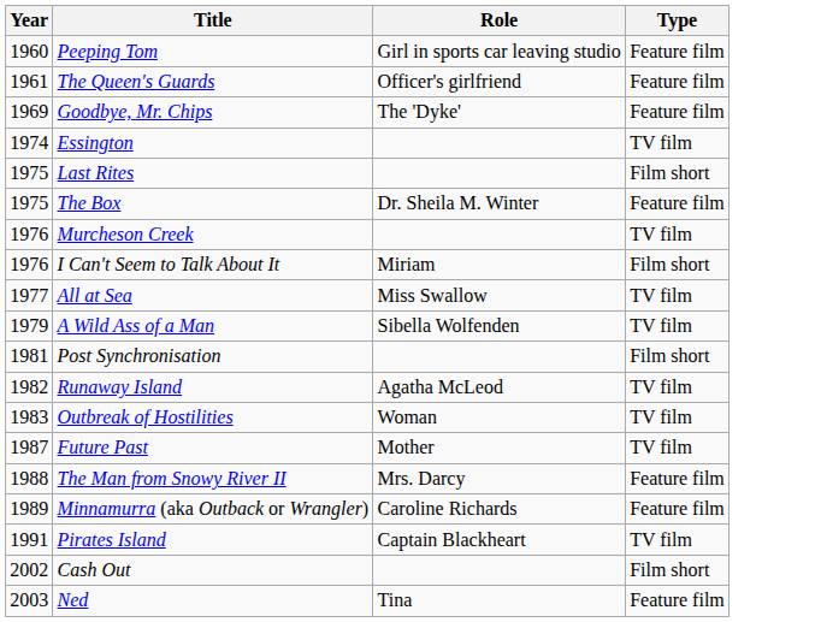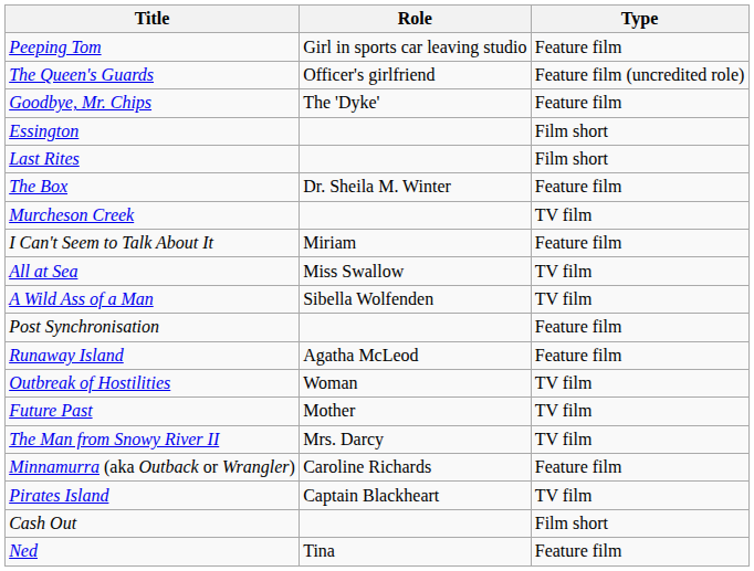 <table class="wikitable sortable">
 <tr>
-<th>Year</th>
 <th>Title</th>
 <th>Role</th>
 <th>Type</th>
 </tr>
 <tr>
-<td>1960</td>
 <td><em><a href='#'>Peeping Tom</a></em></td>
 <td>Girl in sports car leaving studio</td>
 <td>Feature film</td>
 </tr>
 <tr>
-<td>1961</td>
 <td><em><a href='#'>The Queen's Guards</a></em></td>
 <td>Officer's girlfriend</td>
-<td>Feature film</td>
+<td>Feature film (uncredited role)</td>
 </tr>
 <tr>
-<td>1969</td>
 <td><em><a href='#'>Goodbye, Mr. Chips</a></em></td>
 <td>The 'Dyke'</td>
 <td>Feature film</td>
 </tr>
 <tr>
-<td>1974</td>
 <td><em><a href='#'>Essington</a></em></td>
 <td></td>
-<td>TV film</td>
+<td>Film short</td>
 </tr>
 <tr>
-<td>1975</td>
 <td><em><a href='#'>Last Rites</a></em></td>
 <td></td>
 <td>Film short</td>
 </tr>
 <tr>
-<td>1975</td>
 <td><em><a href='#'>The Box</a></em></td>
 <td>Dr. Sheila M. Winter</td>
 <td>Feature film</td>
 </tr>
 <tr>
-<td>1976</td>
 <td><em><a href='#'>Murcheson Creek</a></em></td>
 <td></td>
 <td>TV film</td>
 </tr>
 <tr>
-<td>1976</td>
 <td><em>I Can't Seem to Talk About It</em></td>
 <td>Miriam</td>
-<td>Film short</td>
+<td>Feature film</td>
 </tr>
 <tr>
-<td>1977</td>
 <td><em><a href='#'>All at Sea</a></em></td>
 <td>Miss Swallow</td>
 <td>TV film</td>
 </tr>
 <tr>
-<td>1979</td>
 <td><em><a href='#'>A Wild Ass of a Man</a></em></td>
 <td>Sibella Wolfenden</td>
 <td>TV film</td>
 </tr>
 <tr>
-<td>1981</td>
 <td><em>Post Synchronisation</em></td>
 <td></td>
-<td>Film short</td>
+<td>Feature film</td>
 </tr>
 <tr>
-<td>1982</td>
 <td><em><a href='#'>Runaway Island</a></em></td>
 <td>Agatha McLeod</td>
-<td>TV film</td>
+<td>Feature film</td>
 </tr>
 <tr>
-<td>1983</td>
 <td><em><a href='#'>Outbreak of Hostilities</a></em></td>
 <td>Woman</td>
 <td>TV film</td>
 </tr>
 <tr>
-<td>1987</td>
 <td><em><a href='#'>Future Past</a></em></td>
 <td>Mother</td>
 <td>TV film</td>
 </tr>
 <tr>
-<td>1988</td>
 <td><em><a href='#'>The Man from Snowy River II</a></em></td>
 <td>Mrs. Darcy</td>
-<td>Feature film</td>
+<td>TV film</td>
 </tr>
 <tr>
-<td>1989</td>
 <td><em><a href='#'>Minnamurra</a></em> (aka <em>Outback</em> or <em>Wrangler</em>)</td>
 <td>Caroline Richards</td>
 <td>Feature film</td>
 </tr>
 <tr>
-<td>1991</td>
 <td><em><a href='#'>Pirates Island</a></em></td>
 <td>Captain Blackheart</td>
 <td>TV film</td>
 </tr>
 <tr>
-<td>2002</td>
 <td><em>Cash Out</em></td>
 <td></td>
 <td>Film short</td>
 </tr>
 <tr>
-<td>2003</td>
 <td><em><a href='#'>Ned</a></em></td>
 <td>Tina</td>
 <td>Feature film</td>
 </tr>
 </table>
